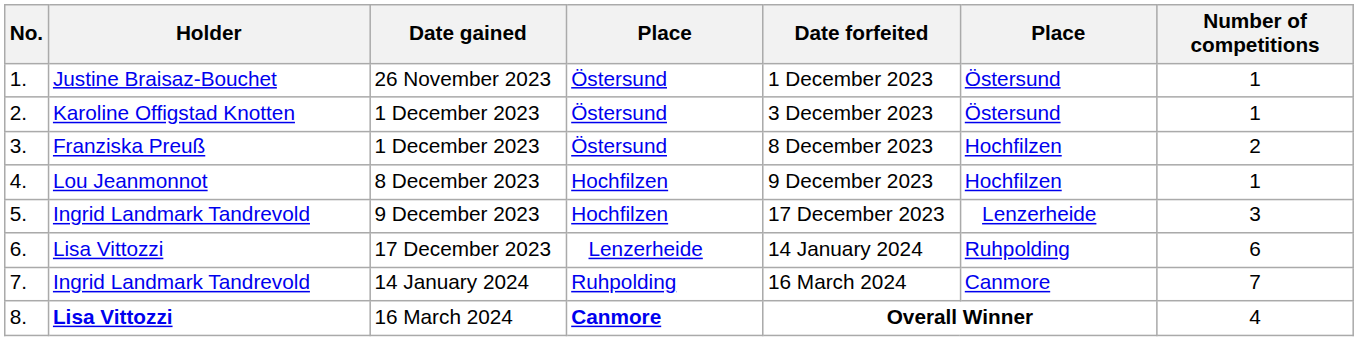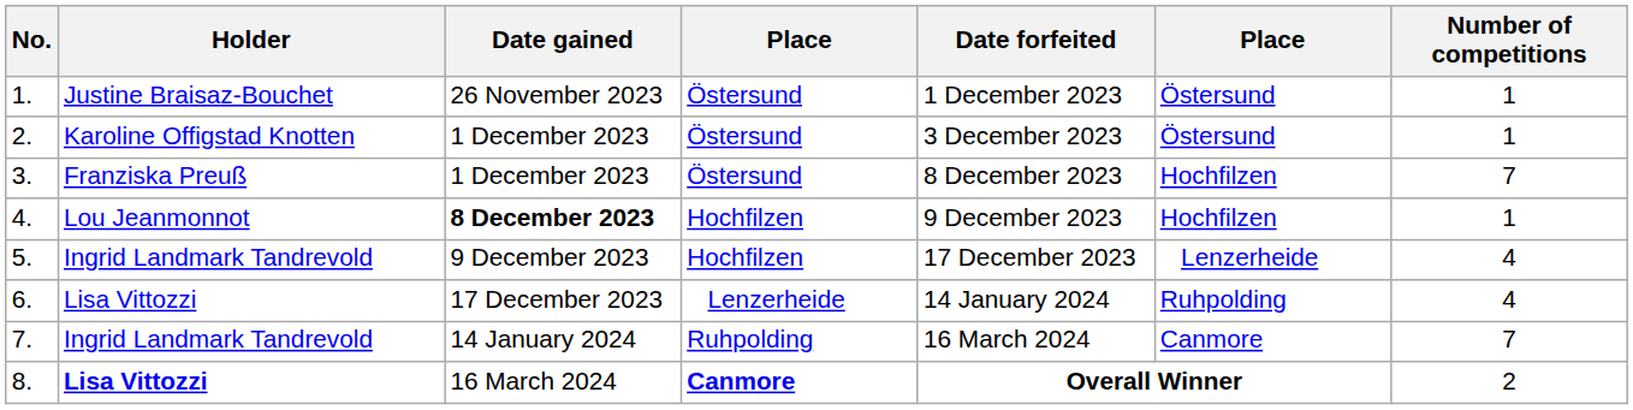 <table class="wikitable plainrowheaders" style="background:#fff; font-size:86%; line-height:16px; border:grey solid 1px; border-collapse:collapse;">
 <tr>
 <th style="width:1em;">No.</th>
 <th style="width:15em;">Holder </th>
 <th style="width:9em;">Date gained</th>
 <th style="width:9em;">Place</th>
 <th style="width:9em;">Date forfeited</th>
 <th style="width:9em;">Place</th>
 <th style="width:9em;">Number of competitions</th>
 </tr>
 <tr>
 <td>1.</td>
 <td> <a href='#'>Justine Braisaz-Bouchet</a></td>
 <td>26 November 2023</td>
 <td> <a href='#'>Östersund</a></td>
 <td>1 December 2023</td>
 <td> <a href='#'>Östersund</a></td>
 <td align=center>1</td>
 </tr>
 <tr>
 <td>2.</td>
 <td> <a href='#'>Karoline Offigstad Knotten</a></td>
 <td>1 December 2023</td>
 <td> <a href='#'>Östersund</a></td>
 <td>3 December 2023</td>
 <td> <a href='#'>Östersund</a></td>
 <td align=center>1</td>
 </tr>
 <tr>
 <td>3.</td>
 <td> <a href='#'>Franziska Preuß</a></td>
 <td>1 December 2023</td>
 <td> <a href='#'>Östersund</a></td>
 <td>8 December 2023</td>
 <td> <a href='#'>Hochfilzen</a></td>
-<td align=center>2</td>
+<td align=center>7</td>
 </tr>
 <tr>
 <td>4.</td>
 <td> <a href='#'>Lou Jeanmonnot</a></td>
-<td>8 December 2023</td>
+<td><strong>8 December 2023</strong></td>
 <td> <a href='#'>Hochfilzen</a></td>
 <td>9 December 2023</td>
 <td> <a href='#'>Hochfilzen</a></td>
 <td align=center>1</td>
 </tr>
 <tr>
 <td>5.</td>
 <td> <a href='#'>Ingrid Landmark Tandrevold</a></td>
 <td>9 December 2023</td>
 <td> <a href='#'>Hochfilzen</a></td>
 <td>17 December 2023</td>
 <td>   <a href='#'>Lenzerheide</a></td>
-<td align=center>3</td>
+<td align=center>4</td>
 </tr>
 <tr>
 <td>6.</td>
 <td> <a href='#'>Lisa Vittozzi</a></td>
 <td>17 December 2023</td>
 <td>   <a href='#'>Lenzerheide</a></td>
 <td>14 January 2024</td>
 <td> <a href='#'>Ruhpolding</a></td>
-<td align=center>6</td>
+<td align=center>4</td>
 </tr>
 <tr>
 <td>7.</td>
 <td> <a href='#'>Ingrid Landmark Tandrevold</a></td>
 <td>14 January 2024</td>
 <td> <a href='#'>Ruhpolding</a></td>
 <td>16 March 2024</td>
 <td> <a href='#'>Canmore</a></td>
 <td align=center>7</td>
 </tr>
 <tr>
 <td>8.</td>
 <td> <strong><a href='#'>Lisa Vittozzi</a></strong></td>
 <td>16 March 2024</td>
 <td><strong> <a href='#'>Canmore</a></strong></td>
 <td align=center colspan=2><strong>Overall Winner</strong></td>
-<td align=center>4</td>
+<td align=center>2</td>
 </tr>
 </table>
